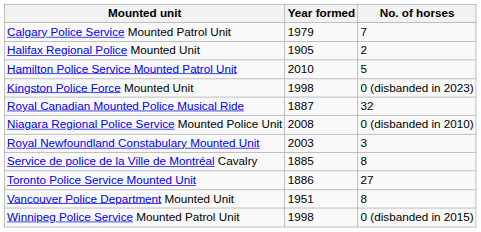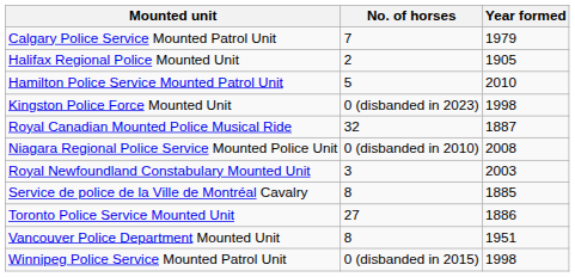 <table class="wikitable sortable plainrowheaders">
 <tr>
 <th>Mounted unit</th>
+<th>No. of horses</th>
 <th>Year formed</th>
-<th>No. of horses</th>
 </tr>
 <tr>
 <td><a href='#'>Calgary Police Service</a> Mounted Patrol Unit</td>
+<td>7 </td>
 <td>1979</td>
-<td>7 </td>
 </tr>
 <tr>
 <td><a href='#'>Halifax Regional Police</a> Mounted Unit</td>
+<td>2 </td>
 <td>1905</td>
-<td>2 </td>
 </tr>
 <tr>
 <td><a href='#'>Hamilton Police Service Mounted Patrol Unit</a></td>
+<td>5 </td>
 <td>2010</td>
-<td>5 </td>
 </tr>
 <tr>
 <td><a href='#'>Kingston Police Force</a> Mounted Unit</td>
+<td>0 (disbanded in 2023)</td>
 <td>1998</td>
-<td>0 (disbanded in 2023)</td>
 </tr>
 <tr>
 <td><a href='#'>Royal Canadian Mounted Police Musical Ride</a></td>
+<td>32 </td>
 <td>1887</td>
-<td>32 </td>
 </tr>
 <tr>
 <td><a href='#'>Niagara Regional Police Service</a> Mounted Police Unit</td>
+<td>0 (disbanded in 2010)</td>
 <td>2008</td>
-<td>0 (disbanded in 2010)</td>
 </tr>
 <tr>
 <td><a href='#'>Royal Newfoundland Constabulary Mounted Unit</a></td>
+<td>3 </td>
 <td>2003</td>
-<td>3 </td>
 </tr>
 <tr>
 <td><a href='#'>Service de police de la Ville de Montréal</a> Cavalry</td>
+<td>8 </td>
 <td>1885</td>
-<td>8 </td>
 </tr>
 <tr>
 <td><a href='#'>Toronto Police Service Mounted Unit</a></td>
+<td>27 </td>
 <td>1886</td>
-<td>27 </td>
 </tr>
 <tr>
 <td><a href='#'>Vancouver Police Department</a> Mounted Unit</td>
+<td>8 </td>
 <td>1951</td>
-<td>8 </td>
 </tr>
 <tr>
 <td><a href='#'>Winnipeg Police Service</a> Mounted Patrol Unit</td>
+<td>0 (disbanded in 2015)</td>
 <td>1998</td>
-<td>0 (disbanded in 2015)</td>
 </tr>
 </table>
